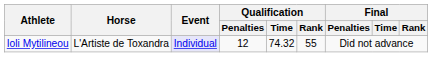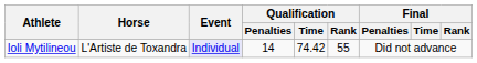 <table class="wikitable" style="font-size:90%">
 <tr>
 <th rowspan="2">Athlete</th>
 <th rowspan="2">Horse</th>
 <th rowspan="2">Event</th>
 <th colspan="3">Qualification</th>
 <th colspan="3">Final</th>
 </tr>
 <tr style="font-size:95%">
 <th>Penalties</th>
 <th>Time</th>
 <th>Rank</th>
 <th>Penalties</th>
 <th>Time</th>
 <th>Rank</th>
 </tr>
 <tr align=center>
 <td align=left><a href='#'>Ioli Mytilineou</a></td>
 <td align=left>L'Artiste de Toxandra</td>
 <td align=left style="background: lavender;"><a href='#'>Individual</a></td>
-<td>12</td>
-<td>74.32</td>
+<td>14</td>
+<td>74.42</td>
 <td>55</td>
 <td colspan=3>Did not advance</td>
 </tr>
 </table>
